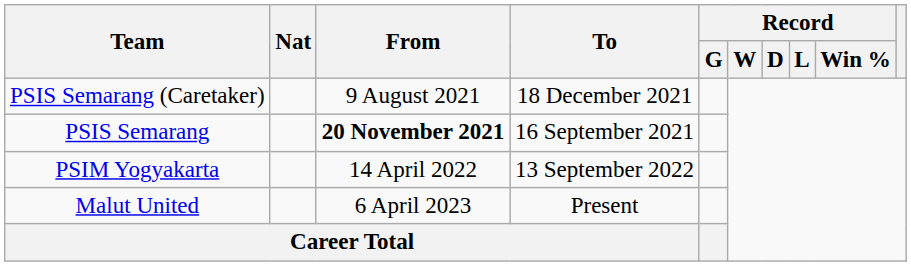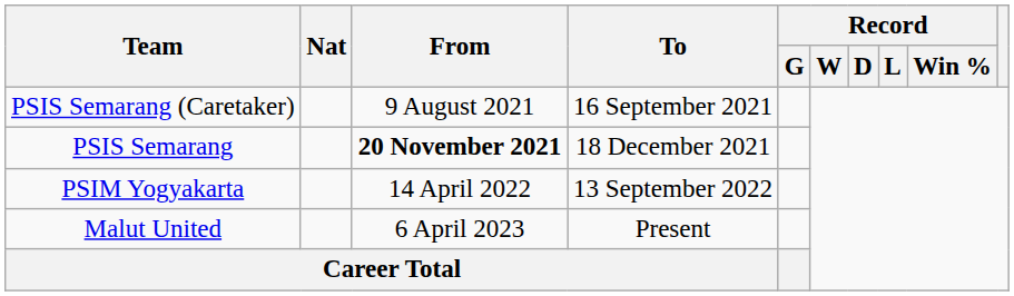 <table class="wikitable" tyle="text-align: center">
 <tr>
 <th rowspan="2">Team</th>
 <th rowspan="2">Nat</th>
 <th rowspan="2">From</th>
 <th rowspan="2">To</th>
 <th colspan="5">Record</th>
 <th rowspan="2"></th>
 </tr>
 <tr>
 <th>G</th>
 <th>W</th>
 <th>D</th>
 <th>L</th>
 <th>Win %</th>
 </tr>
 <tr>
 <td align="center"><a href='#'>PSIS Semarang</a> (Caretaker)</td>
 <td></td>
 <td align="center">9 August 2021</td>
-<td align="center">18 December 2021<br></td>
+<td align="center">16 September 2021<br></td>
 <td></td>
 </tr>
 <tr>
 <td align="center"><a href='#'>PSIS Semarang</a></td>
 <td></td>
 <td align="center"><strong>20 November 2021</strong></td>
-<td align="center">16 September 2021<br></td>
+<td align="center">18 December 2021<br></td>
 <td></td>
 </tr>
 <tr>
 <td align="center"><a href='#'>PSIM Yogyakarta</a></td>
 <td></td>
 <td align="center">14 April 2022</td>
 <td align="center">13 September 2022<br></td>
 <td></td>
 </tr>
 <tr>
 <td align="center"><a href='#'>Malut United</a></td>
 <td></td>
 <td align="center">6 April 2023</td>
 <td align="center">Present<br></td>
 <td></td>
 </tr>
 <tr>
 <th colspan="4">Career Total<br></th>
 <th></th>
 </tr>
 </table>
